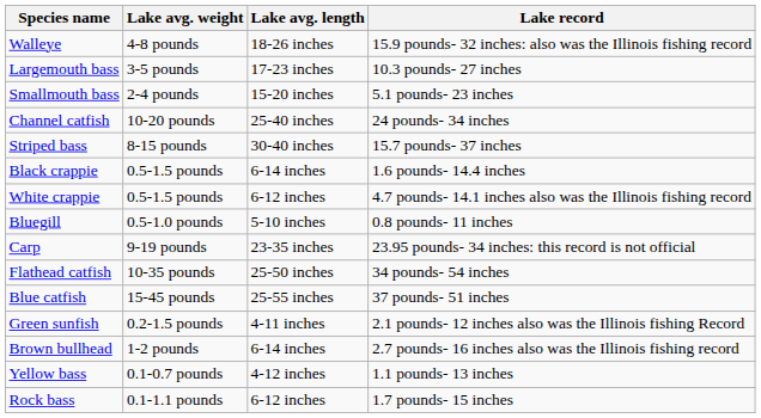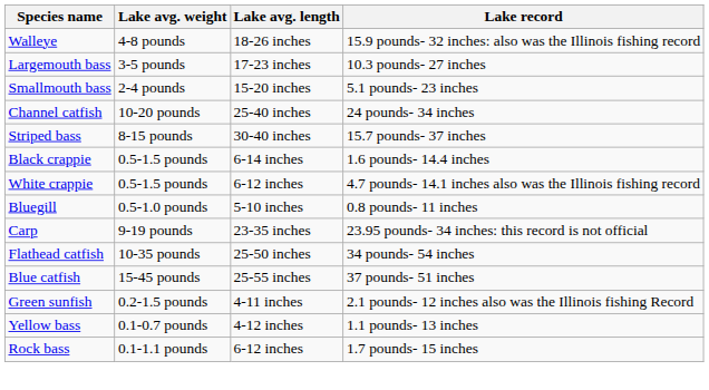 <table class="wikitable">
 <tr>
 <th>Species name</th>
 <th>Lake avg. weight</th>
 <th>Lake avg. length</th>
 <th>Lake record</th>
 </tr>
 <tr>
 <td><a href='#'>Walleye</a></td>
 <td>4-8 pounds</td>
 <td>18-26 inches</td>
 <td>15.9 pounds- 32 inches: also was the Illinois fishing record</td>
 </tr>
 <tr>
 <td><a href='#'>Largemouth bass</a></td>
 <td>3-5 pounds</td>
 <td>17-23 inches</td>
 <td>10.3 pounds- 27 inches</td>
 </tr>
 <tr>
 <td><a href='#'>Smallmouth bass</a></td>
 <td>2-4 pounds</td>
 <td>15-20 inches</td>
 <td>5.1 pounds- 23 inches</td>
 </tr>
 <tr>
 <td><a href='#'>Channel catfish</a></td>
 <td>10-20 pounds</td>
 <td>25-40 inches</td>
 <td>24 pounds- 34 inches</td>
 </tr>
 <tr>
 <td><a href='#'>Striped bass</a></td>
 <td>8-15 pounds</td>
 <td>30-40 inches</td>
 <td>15.7 pounds- 37 inches</td>
 </tr>
 <tr>
 <td><a href='#'>Black crappie</a></td>
 <td>0.5-1.5 pounds</td>
 <td>6-14 inches</td>
 <td>1.6 pounds- 14.4 inches</td>
 </tr>
 <tr>
 <td><a href='#'>White crappie</a></td>
 <td>0.5-1.5 pounds</td>
 <td>6-12 inches</td>
 <td>4.7 pounds- 14.1 inches also was the Illinois fishing record</td>
 </tr>
 <tr>
 <td><a href='#'>Bluegill</a></td>
 <td>0.5-1.0 pounds</td>
 <td>5-10 inches</td>
 <td>0.8 pounds- 11 inches</td>
 </tr>
 <tr>
 <td><a href='#'>Carp</a></td>
 <td>9-19 pounds</td>
 <td>23-35 inches</td>
 <td>23.95 pounds- 34 inches: this record is not official</td>
 </tr>
 <tr>
 <td><a href='#'>Flathead catfish</a></td>
 <td>10-35 pounds</td>
 <td>25-50 inches</td>
 <td>34 pounds- 54 inches</td>
 </tr>
 <tr>
 <td><a href='#'>Blue catfish</a></td>
 <td>15-45 pounds</td>
 <td>25-55 inches</td>
 <td>37 pounds- 51 inches</td>
 </tr>
 <tr>
 <td><a href='#'>Green sunfish</a></td>
 <td>0.2-1.5 pounds</td>
 <td>4-11 inches</td>
 <td>2.1 pounds- 12 inches also was the Illinois fishing Record</td>
 </tr>
 <tr>
-<td><a href='#'>Brown bullhead</a></td>
-<td>1-2 pounds</td>
-<td>6-14 inches</td>
-<td>2.7 pounds- 16 inches also was the Illinois fishing record</td>
-</tr>
-<tr>
 <td><a href='#'>Yellow bass</a></td>
 <td>0.1-0.7 pounds</td>
 <td>4-12 inches</td>
 <td>1.1 pounds- 13 inches</td>
 </tr>
 <tr>
 <td><a href='#'>Rock bass</a></td>
 <td>0.1-1.1 pounds</td>
 <td>6-12 inches</td>
 <td>1.7 pounds- 15 inches</td>
 </tr>
 </table>
